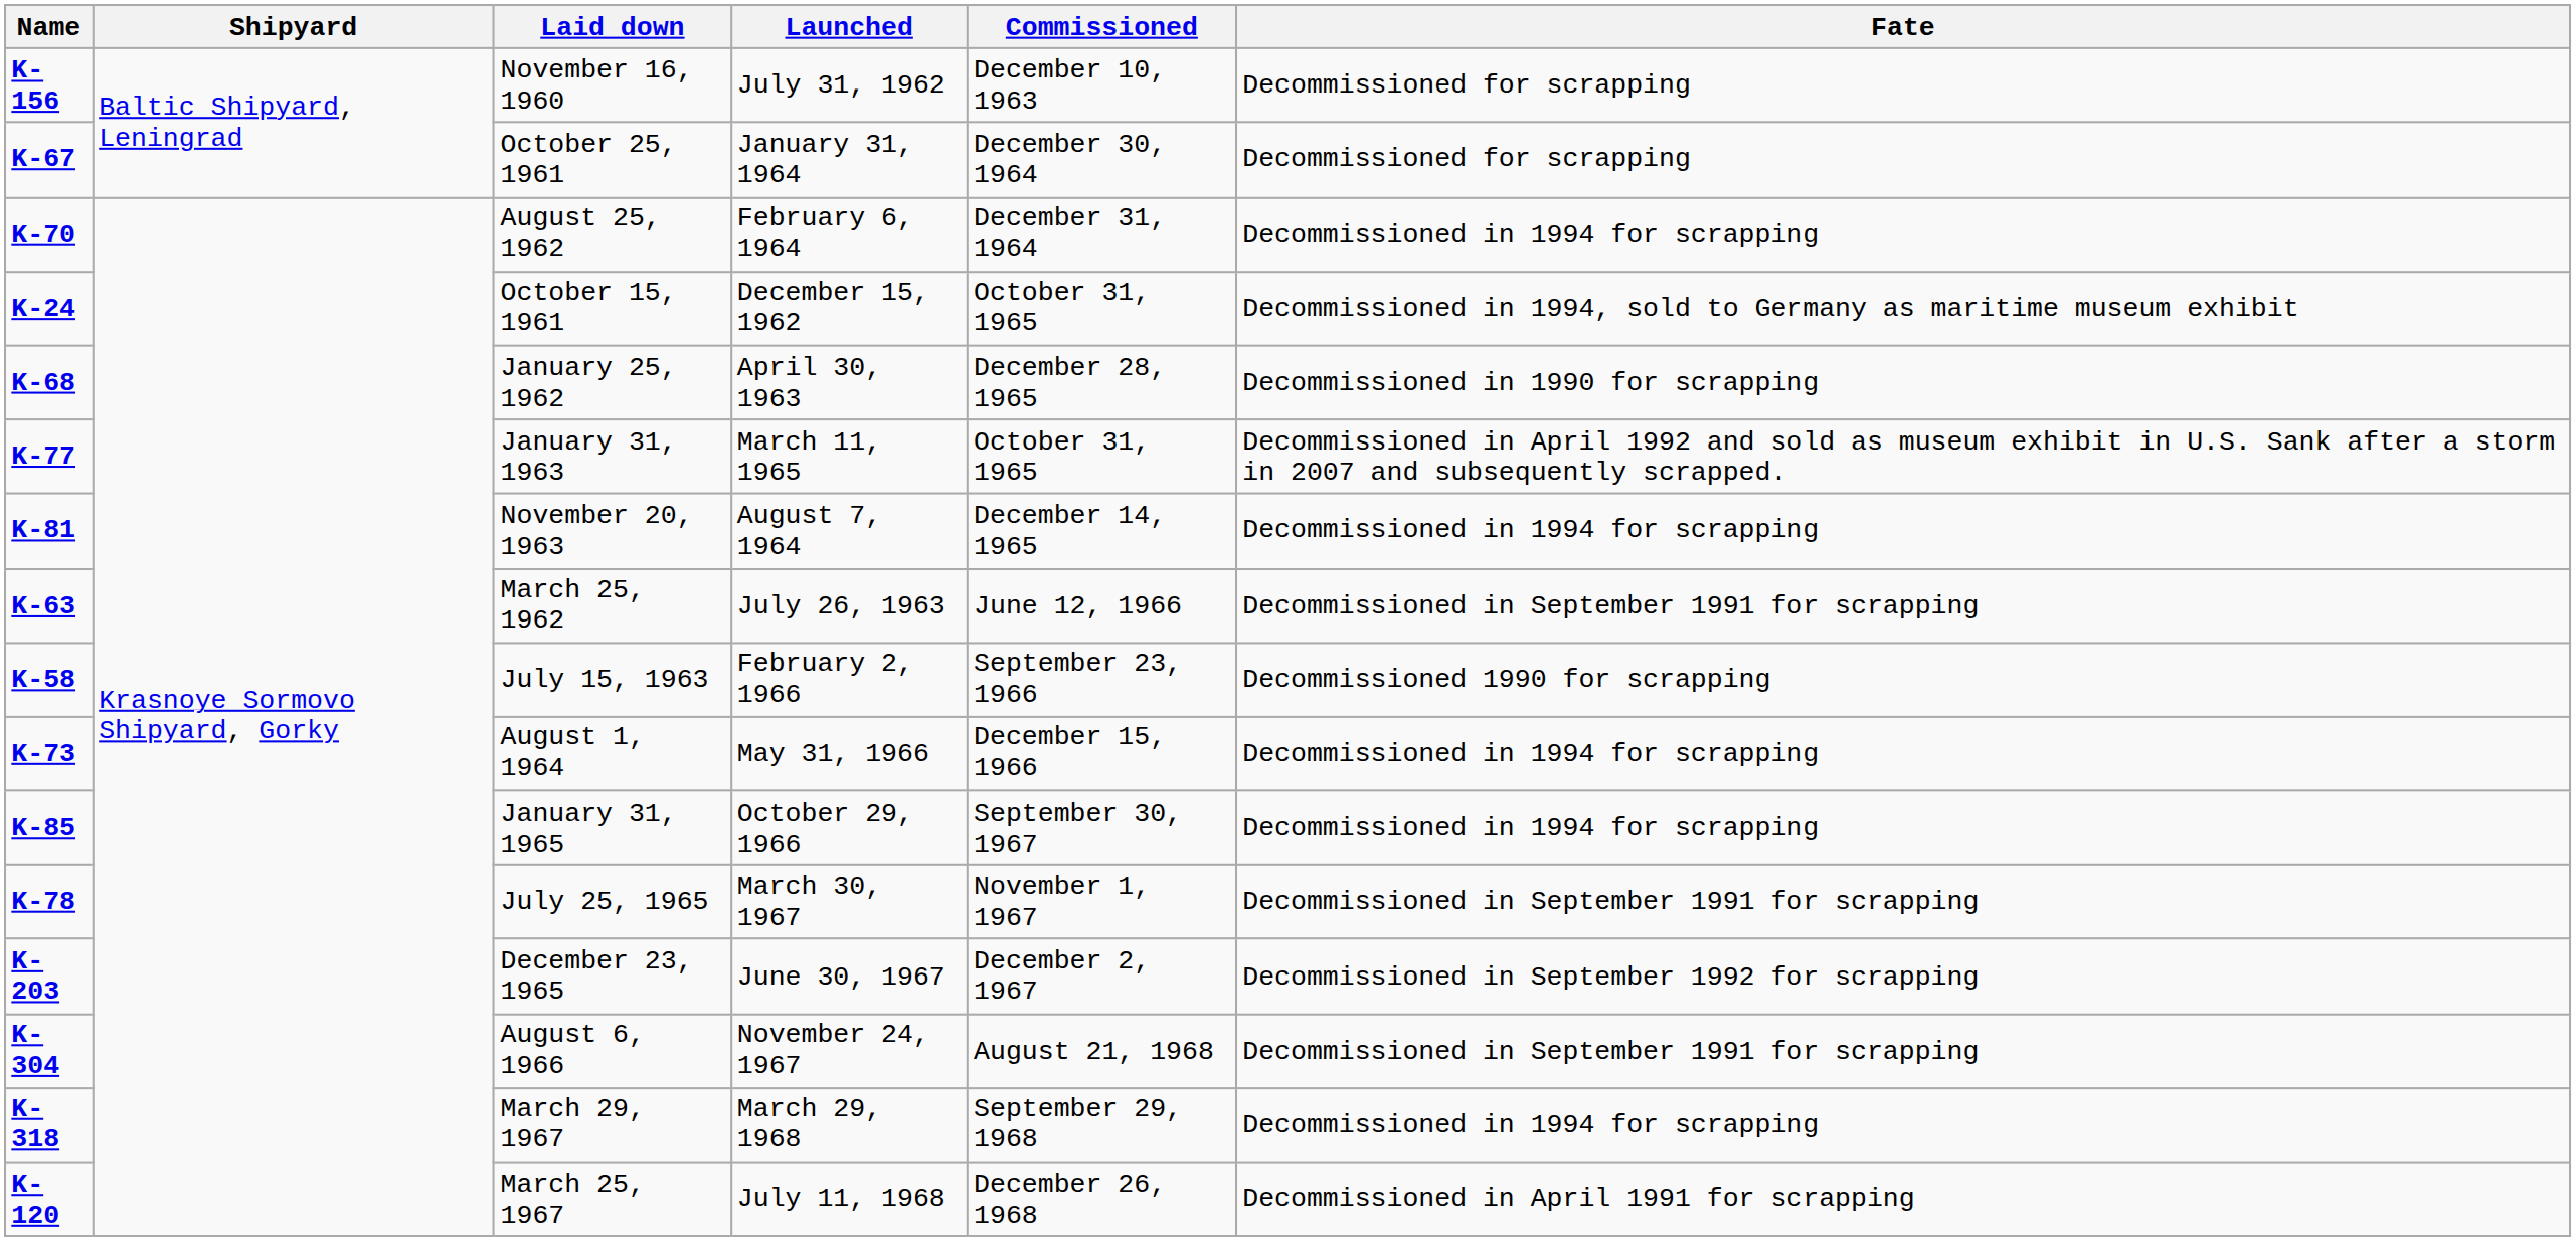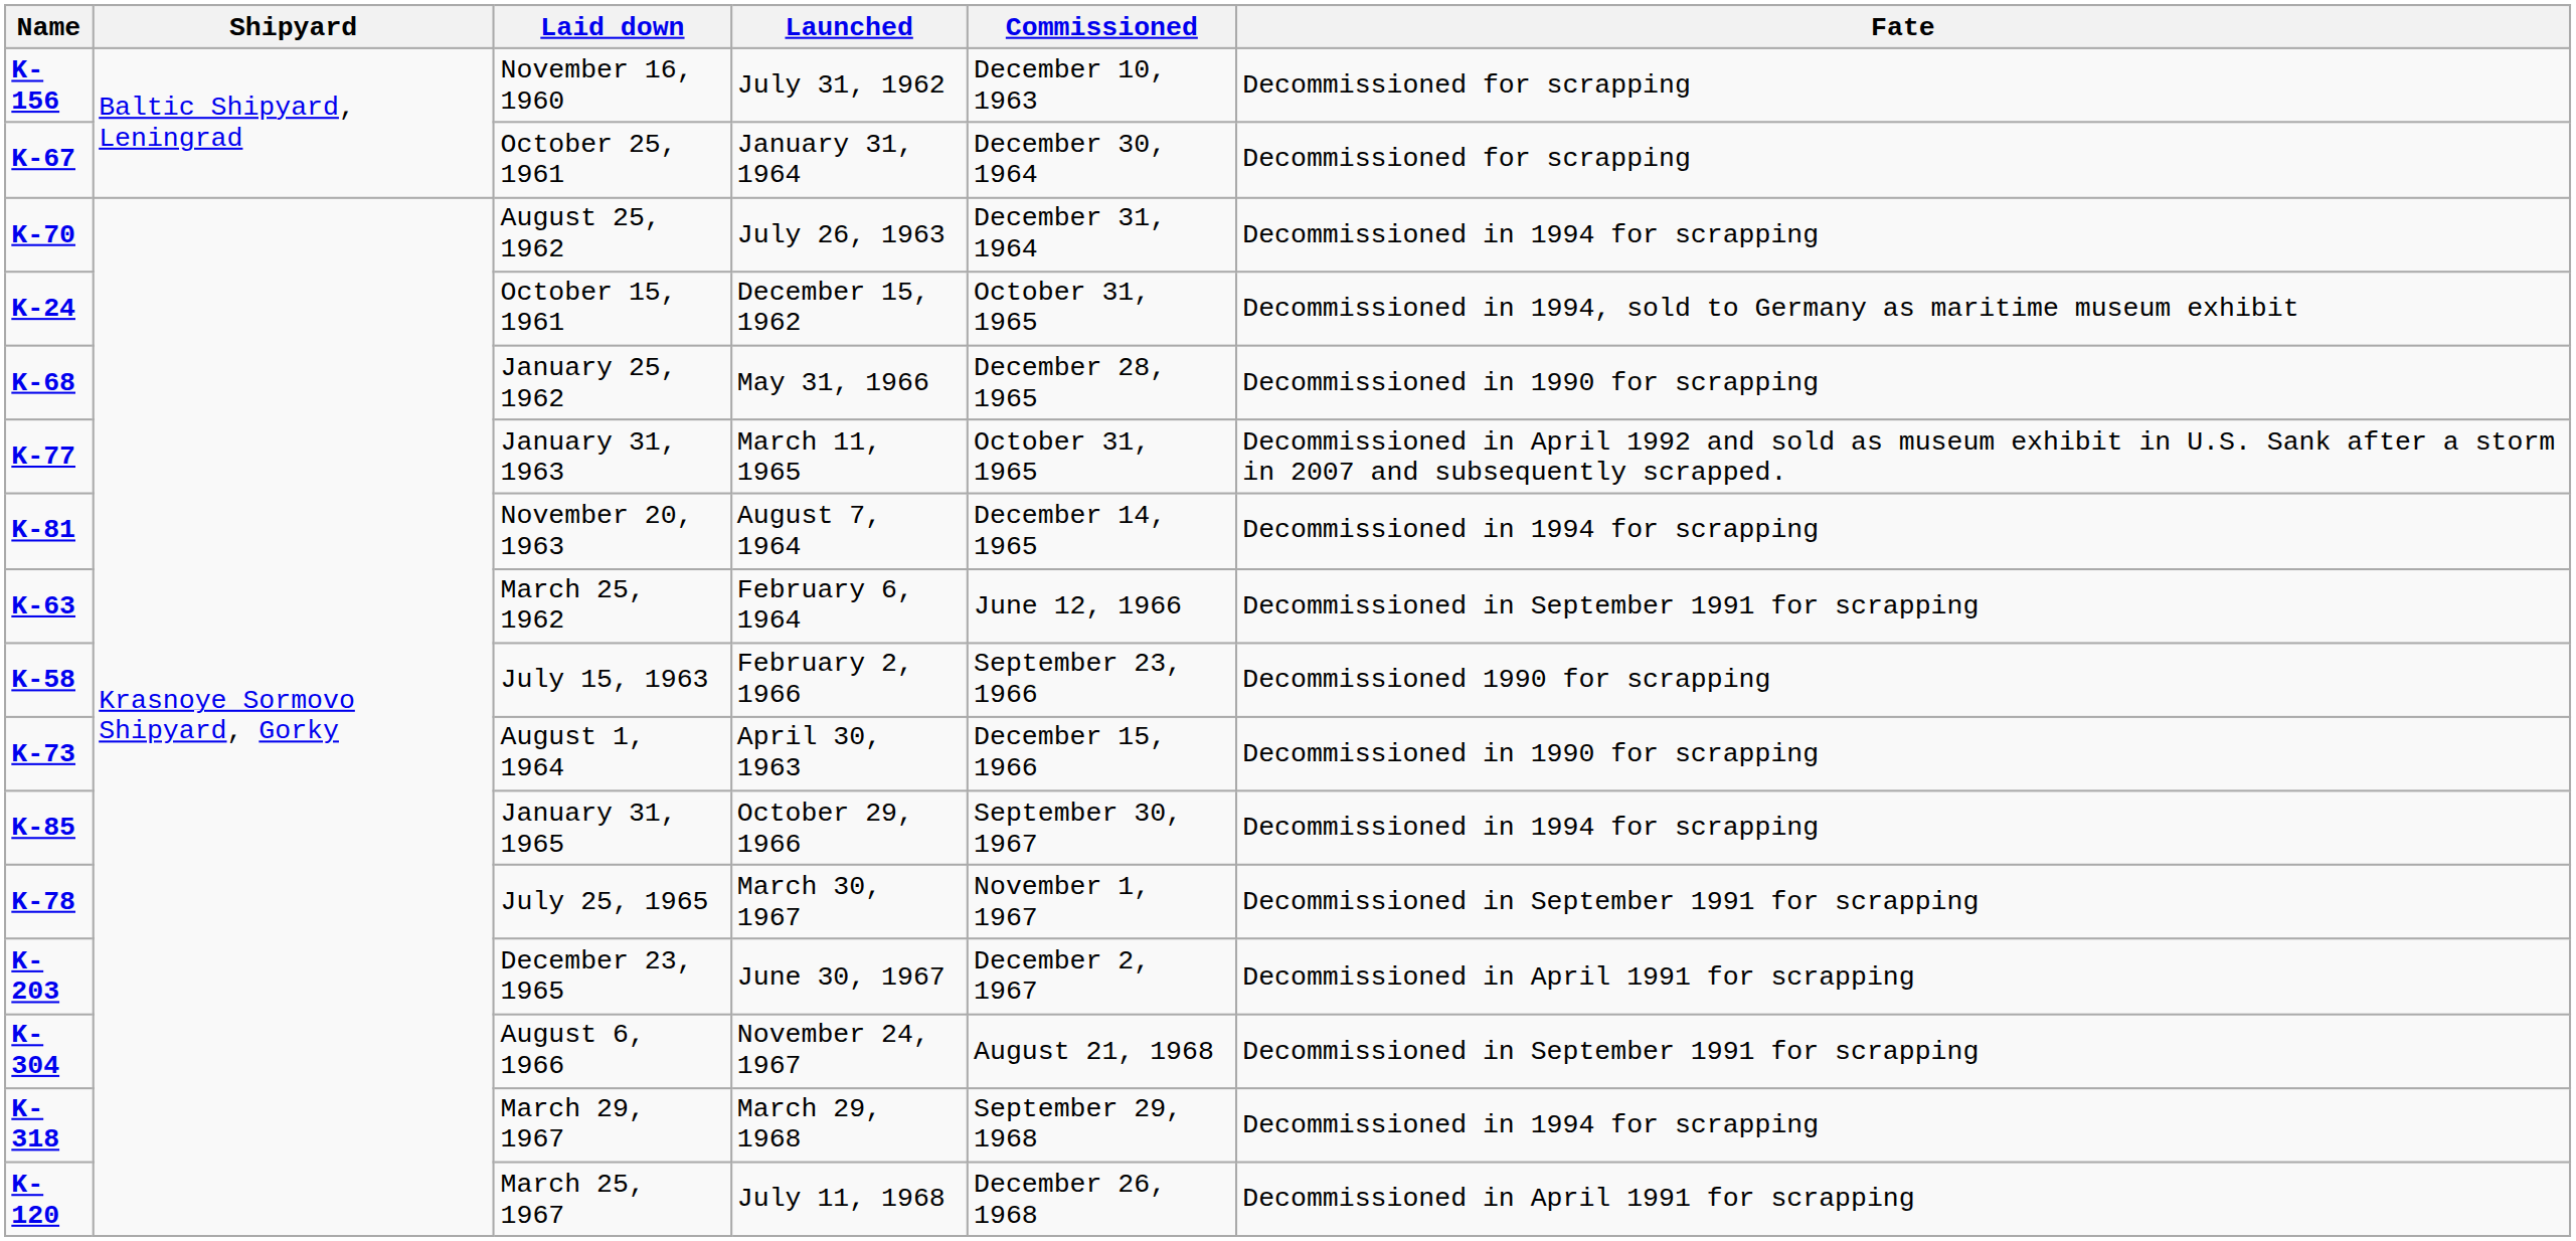 <table class="wikitable plainrowheaders">
 <tr>
 <th scope="col">Name</th>
 <th scope="col">Shipyard</th>
 <th scope="col"><a href='#'>Laid down</a></th>
 <th scope="col"><a href='#'>Launched</a></th>
 <th scope="col"><a href='#'>Commissioned</a></th>
 <th scope="col">Fate</th>
 </tr>
 <tr>
 <td scope="row"><strong><a href='#'>K-156</a></strong></td>
 <td rowspan=2><a href='#'>Baltic Shipyard</a>, <a href='#'>Leningrad</a></td>
 <td>November 16, 1960</td>
 <td>July 31, 1962</td>
 <td>December 10, 1963</td>
 <td>Decommissioned for scrapping</td>
 </tr>
 <tr>
 <td scope="row"><strong><a href='#'>K-67</a></strong></td>
 <td>October 25, 1961</td>
 <td>January 31, 1964</td>
 <td>December 30, 1964</td>
 <td>Decommissioned for scrapping</td>
 </tr>
 <tr>
 <td scope="row"><strong><a href='#'>K-70</a></strong></td>
 <td rowspan=14><a href='#'>Krasnoye Sormovo Shipyard</a>, <a href='#'>Gorky</a></td>
 <td>August 25, 1962</td>
-<td>February 6, 1964</td>
+<td>July 26, 1963</td>
 <td>December 31, 1964</td>
 <td>Decommissioned in 1994 for scrapping</td>
 </tr>
 <tr>
 <td scope="row"><strong><a href='#'>K-24</a></strong></td>
 <td>October 15, 1961</td>
 <td>December 15, 1962</td>
 <td>October 31, 1965</td>
 <td>Decommissioned in 1994, sold to Germany as maritime museum exhibit</td>
 </tr>
 <tr>
 <td scope="row"><strong><a href='#'>K-68</a></strong></td>
 <td>January 25, 1962</td>
-<td>April 30, 1963</td>
+<td>May 31, 1966</td>
 <td>December 28, 1965</td>
 <td>Decommissioned in 1990 for scrapping</td>
 </tr>
 <tr>
 <td scope="row"><strong><a href='#'>K-77</a></strong></td>
 <td>January 31, 1963</td>
 <td>March 11, 1965</td>
 <td>October 31, 1965</td>
 <td>Decommissioned in April 1992 and sold as museum exhibit in U.S. Sank after a storm in 2007 and subsequently scrapped.</td>
 </tr>
 <tr>
 <td scope="row"><strong><a href='#'>K-81</a></strong></td>
 <td>November 20, 1963</td>
 <td>August 7, 1964</td>
 <td>December 14, 1965</td>
 <td>Decommissioned in 1994 for scrapping</td>
 </tr>
 <tr>
 <td scope="row"><strong><a href='#'>K-63</a></strong></td>
 <td>March 25, 1962</td>
-<td>July 26, 1963</td>
+<td>February 6, 1964</td>
 <td>June 12, 1966</td>
 <td>Decommissioned in September 1991 for scrapping</td>
 </tr>
 <tr>
 <td scope="row"><strong><a href='#'>K-58</a></strong></td>
 <td>July 15, 1963</td>
 <td>February 2, 1966</td>
 <td>September 23, 1966</td>
 <td>Decommissioned 1990 for scrapping</td>
 </tr>
 <tr>
 <td scope="row"><strong><a href='#'>K-73</a></strong></td>
 <td>August 1, 1964</td>
-<td>May 31, 1966</td>
+<td>April 30, 1963</td>
 <td>December 15, 1966</td>
-<td>Decommissioned in 1994 for scrapping</td>
+<td>Decommissioned in 1990 for scrapping</td>
 </tr>
 <tr>
 <td><strong><a href='#'>K-85</a></strong></td>
 <td>January 31, 1965</td>
 <td>October 29, 1966</td>
 <td>September 30, 1967</td>
 <td>Decommissioned in 1994 for scrapping</td>
 </tr>
 <tr>
 <td scope="row"><strong><a href='#'>K-78</a></strong></td>
 <td>July 25, 1965</td>
 <td>March 30, 1967</td>
 <td>November 1, 1967</td>
 <td>Decommissioned in September 1991 for scrapping</td>
 </tr>
 <tr>
 <td scope="row"><strong><a href='#'>K-203</a></strong></td>
 <td>December 23, 1965</td>
 <td>June 30, 1967</td>
 <td>December 2, 1967</td>
-<td>Decommissioned in September 1992 for scrapping</td>
+<td>Decommissioned in April 1991 for scrapping</td>
 </tr>
 <tr>
 <td scope="row"><strong><a href='#'>K-304</a></strong></td>
 <td>August 6, 1966</td>
 <td>November 24, 1967</td>
 <td>August 21, 1968</td>
 <td>Decommissioned in September 1991 for scrapping</td>
 </tr>
 <tr>
 <td scope="row"><strong><a href='#'>K-318</a></strong></td>
 <td>March 29, 1967</td>
 <td>March 29, 1968</td>
 <td>September 29, 1968</td>
 <td>Decommissioned in 1994 for scrapping</td>
 </tr>
 <tr>
 <td scope="row"><strong><a href='#'>K-120</a></strong></td>
 <td>March 25, 1967</td>
 <td>July 11, 1968</td>
 <td>December 26, 1968</td>
 <td>Decommissioned in April 1991 for scrapping</td>
 </tr>
 </table>
